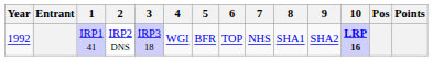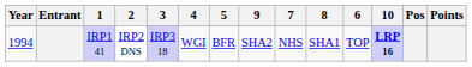 <table class="wikitable" style="text-align:center; font-size:90%">
 <tr>
 <th>Year</th>
 <th>Entrant</th>
 <th>1</th>
 <th>2</th>
 <th>3</th>
 <th>4</th>
 <th>5</th>
-<th>6</th>
+<th>9</th>
 <th>7</th>
 <th>8</th>
-<th>9</th>
+<th>6</th>
 <th>10</th>
 <th>Pos</th>
 <th>Points</th>
 </tr>
 <tr>
-<td><a href='#'>1992</a></td>
+<td><a href='#'>1994</a></td>
 <th></th>
 <td style="background-color:#CFCFFF"><a href='#'>IRP1</a><br><small>41</small></td>
 <td style="background-color:#FFFFFF"><a href='#'>IRP2</a><br><small>DNS</small></td>
 <td style="background-color:#CFCFFF"><a href='#'>IRP3</a><br><small>18</small></td>
 <td><a href='#'>WGI</a></td>
 <td><a href='#'>BFR</a></td>
-<td><a href='#'>TOP</a></td>
+<td><a href='#'>SHA2</a></td>
 <td><a href='#'>NHS</a></td>
 <td><a href='#'>SHA1</a></td>
-<td><a href='#'>SHA2</a></td>
+<td><a href='#'>TOP</a></td>
 <td style="background-color:#CFCFFF"><strong><a href='#'>LRP</a><br><small>16</small></strong></td>
 <th></th>
 <th></th>
 </tr>
 </table>
